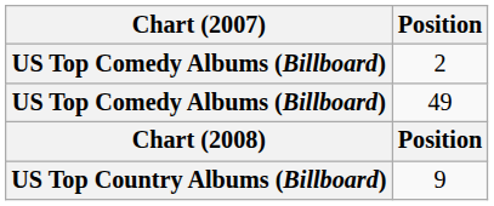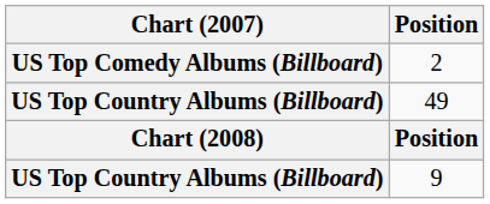 <table class="wikitable plainrowheaders" style="text-align:center">
 <tr>
 <th scope="col">Chart (2007)</th>
 <th scope="col">Position</th>
 </tr>
 <tr>
 <th scope="row">US Top Comedy Albums (<em>Billboard</em>)</th>
 <td>2</td>
 </tr>
 <tr>
-<th scope="row">US Top Comedy Albums (<em>Billboard</em>)</th>
+<th scope="row">US Top Country Albums (<em>Billboard</em>)</th>
 <td>49</td>
 </tr>
 <tr>
 <th scope="col">Chart (2008)</th>
 <th scope="col">Position</th>
 </tr>
 <tr>
 <th scope="row">US Top Country Albums (<em>Billboard</em>)</th>
 <td>9</td>
 </tr>
 </table>
